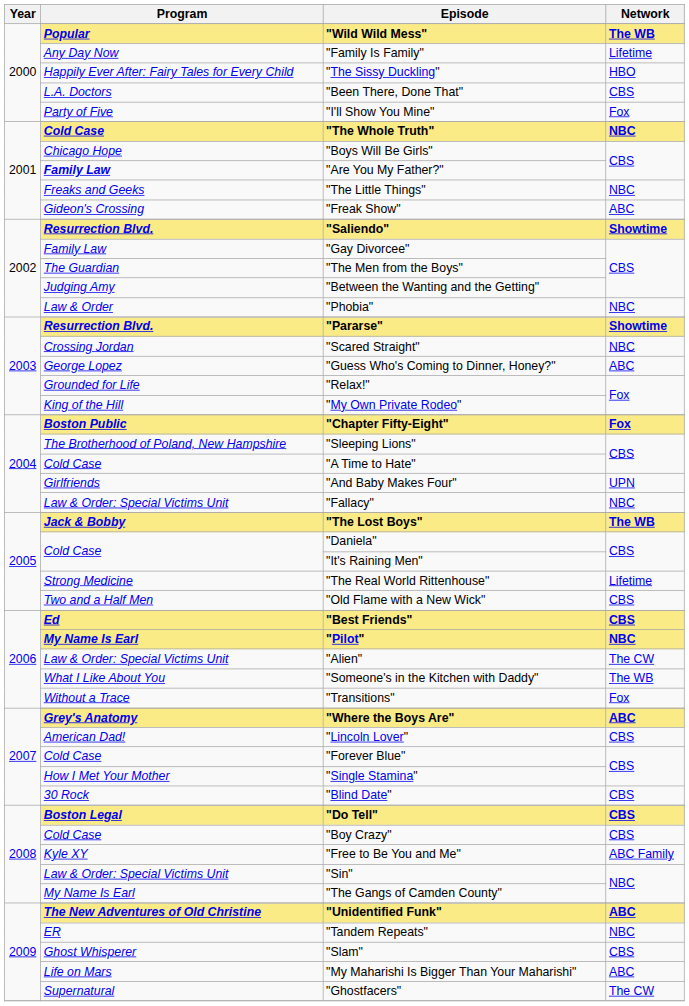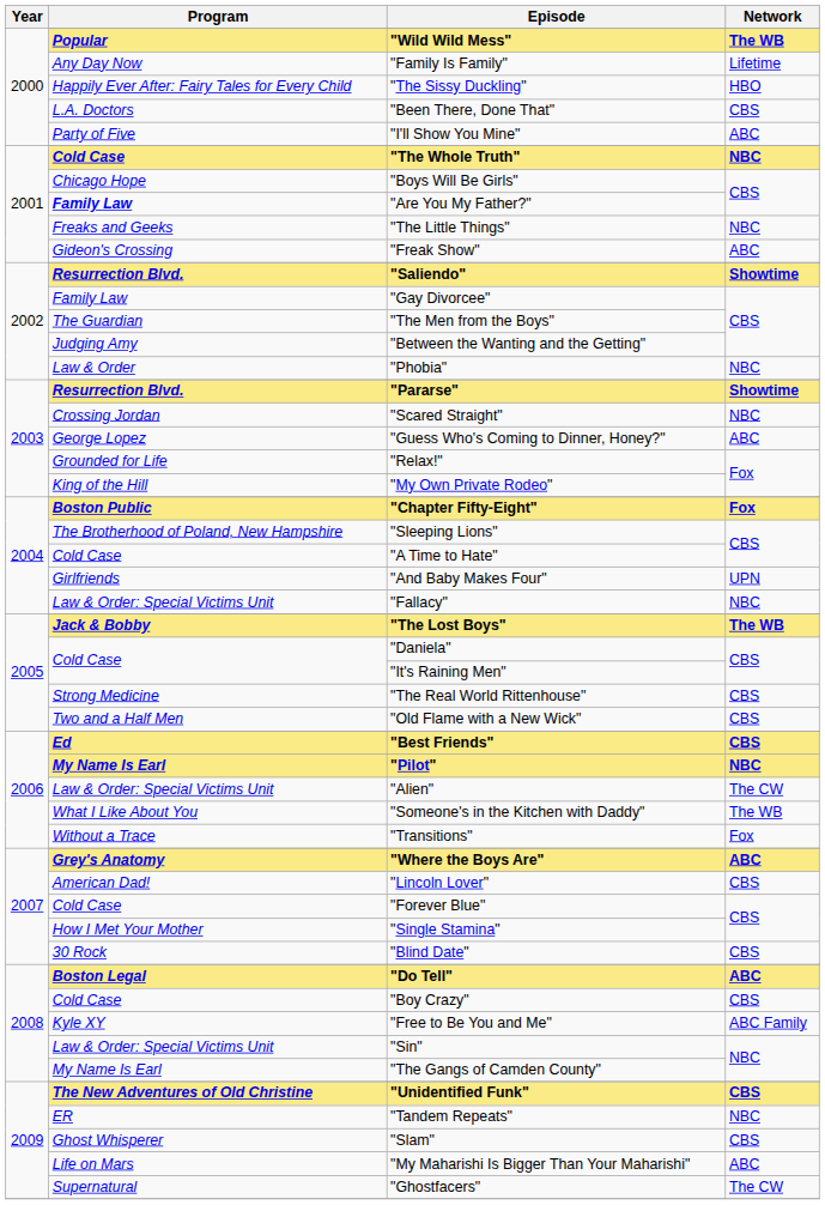 <table class="wikitable" style="width:100%">
 <tr bgcolor="#bebebe">
 <th width=>Year</th>
 <th width="">Program</th>
 <th width=>Episode</th>
 <th width="">Network</th>
 </tr>
 <tr>
 <td rowspan=6 style="text-align:center">2000</td>
 </tr>
 <tr style="background:#FAEB86">
 <td><strong><em><a href='#'>Popular</a></em></strong></td>
 <td><strong>"Wild Wild Mess"</strong></td>
 <td><strong><a href='#'>The WB</a></strong></td>
 </tr>
 <tr>
 <td><em><a href='#'>Any Day Now</a></em></td>
 <td>"Family Is Family"</td>
 <td><a href='#'>Lifetime</a></td>
 </tr>
 <tr>
 <td><em><a href='#'>Happily Ever After: Fairy Tales for Every Child</a></em></td>
 <td>"<a href='#'>The Sissy Duckling</a>"</td>
 <td><a href='#'>HBO</a></td>
 </tr>
 <tr>
 <td><em><a href='#'>L.A. Doctors</a></em></td>
 <td>"Been There, Done That"</td>
 <td><a href='#'>CBS</a></td>
 </tr>
 <tr>
 <td><em><a href='#'>Party of Five</a></em></td>
 <td>"I'll Show You Mine"</td>
-<td><a href='#'>Fox</a></td>
+<td><a href='#'>ABC</a></td>
 </tr>
 <tr>
 <td rowspan=6 style="text-align:center">2001</td>
 </tr>
 <tr style="background:#FAEB86">
 <td><strong><em><a href='#'>Cold Case</a></em></strong></td>
 <td><strong>"The Whole Truth"</strong></td>
 <td><strong><a href='#'>NBC</a></strong></td>
 </tr>
 <tr>
 <td><em><a href='#'>Chicago Hope</a></em></td>
 <td>"Boys Will Be Girls"</td>
 <td rowspan=2><a href='#'>CBS</a></td>
 </tr>
 <tr>
 <td><strong><em><a href='#'>Family Law</a></em></strong></td>
 <td>"Are You My Father?"</td>
 </tr>
 <tr>
 <td><em><a href='#'>Freaks and Geeks</a></em></td>
 <td>"The Little Things"</td>
 <td><a href='#'>NBC</a></td>
 </tr>
 <tr>
 <td><em><a href='#'>Gideon's Crossing</a></em></td>
 <td>"Freak Show"</td>
 <td><a href='#'>ABC</a></td>
 </tr>
 <tr>
 <td rowspan=6 style="text-align:center">2002</td>
 </tr>
 <tr style="background:#FAEB86">
 <td><strong><em><a href='#'>Resurrection Blvd.</a></em></strong></td>
 <td><strong>"Saliendo"</strong></td>
 <td><strong><a href='#'>Showtime</a></strong></td>
 </tr>
 <tr>
 <td><em><a href='#'>Family Law</a></em></td>
 <td>"Gay Divorcee"</td>
 <td rowspan=3><a href='#'>CBS</a></td>
 </tr>
 <tr>
 <td><em><a href='#'>The Guardian</a></em></td>
 <td>"The Men from the Boys"</td>
 </tr>
 <tr>
 <td><em><a href='#'>Judging Amy</a></em></td>
 <td>"Between the Wanting and the Getting"</td>
 </tr>
 <tr>
 <td><em><a href='#'>Law & Order</a></em></td>
 <td>"Phobia"</td>
 <td><a href='#'>NBC</a></td>
 </tr>
 <tr>
 <td rowspan=6 style="text-align:center"><a href='#'>2003</a></td>
 </tr>
 <tr style="background:#FAEB86">
 <td><strong><em><a href='#'>Resurrection Blvd.</a></em></strong></td>
 <td><strong>"Pararse"</strong></td>
 <td><strong><a href='#'>Showtime</a></strong></td>
 </tr>
 <tr>
 <td><em><a href='#'>Crossing Jordan</a></em></td>
 <td>"Scared Straight"</td>
 <td><a href='#'>NBC</a></td>
 </tr>
 <tr>
 <td><em><a href='#'>George Lopez</a></em></td>
 <td>"Guess Who's Coming to Dinner, Honey?"</td>
 <td><a href='#'>ABC</a></td>
 </tr>
 <tr>
 <td><em><a href='#'>Grounded for Life</a></em></td>
 <td>"Relax!"</td>
 <td rowspan=2><a href='#'>Fox</a></td>
 </tr>
 <tr>
 <td><em><a href='#'>King of the Hill</a></em></td>
 <td>"<a href='#'>My Own Private Rodeo</a>"</td>
 </tr>
 <tr>
 <td rowspan=6 style="text-align:center"><a href='#'>2004</a></td>
 </tr>
 <tr style="background:#FAEB86">
 <td><strong><em><a href='#'>Boston Public</a></em></strong></td>
 <td><strong>"Chapter Fifty-Eight"</strong></td>
 <td><strong><a href='#'>Fox</a></strong></td>
 </tr>
 <tr>
 <td><em><a href='#'>The Brotherhood of Poland, New Hampshire</a></em></td>
 <td>"Sleeping Lions"</td>
 <td rowspan=2><a href='#'>CBS</a></td>
 </tr>
 <tr>
 <td><em><a href='#'>Cold Case</a></em></td>
 <td>"A Time to Hate"</td>
 </tr>
 <tr>
 <td><em><a href='#'>Girlfriends</a></em></td>
 <td>"And Baby Makes Four"</td>
 <td><a href='#'>UPN</a></td>
 </tr>
 <tr>
 <td><em><a href='#'>Law & Order: Special Victims Unit</a></em></td>
 <td>"Fallacy"</td>
 <td><a href='#'>NBC</a></td>
 </tr>
 <tr>
 <td rowspan=6 style="text-align:center"><a href='#'>2005</a></td>
 </tr>
 <tr style="background:#FAEB86">
 <td><strong><em><a href='#'>Jack & Bobby</a></em></strong></td>
 <td><strong>"The Lost Boys"</strong></td>
 <td><strong><a href='#'>The WB</a></strong></td>
 </tr>
 <tr>
 <td rowspan=2><em><a href='#'>Cold Case</a></em></td>
 <td>"Daniela"</td>
 <td rowspan=2><a href='#'>CBS</a></td>
 </tr>
 <tr>
 <td>"It's Raining Men"</td>
 </tr>
 <tr>
 <td><em><a href='#'>Strong Medicine</a></em></td>
 <td>"The Real World Rittenhouse"</td>
-<td><a href='#'>Lifetime</a></td>
+<td><a href='#'>CBS</a></td>
 </tr>
 <tr>
 <td><em><a href='#'>Two and a Half Men</a></em></td>
 <td>"Old Flame with a New Wick"</td>
 <td><a href='#'>CBS</a></td>
 </tr>
 <tr>
 <td rowspan=6 style="text-align:center"><a href='#'>2006</a></td>
 </tr>
 <tr style="background:#FAEB86">
 <td><strong><em><a href='#'>Ed</a></em></strong></td>
 <td><strong>"Best Friends"</strong></td>
 <td><strong><a href='#'>CBS</a></strong></td>
 </tr>
 <tr style="background:#FAEB86">
 <td><strong><em><a href='#'>My Name Is Earl</a></em></strong></td>
 <td><strong>"<a href='#'>Pilot</a>"</strong></td>
 <td><strong><a href='#'>NBC</a></strong></td>
 </tr>
 <tr>
 <td><em><a href='#'>Law & Order: Special Victims Unit</a></em></td>
 <td>"Alien"</td>
 <td><a href='#'>The CW</a></td>
 </tr>
 <tr>
 <td><em><a href='#'>What I Like About You</a></em></td>
 <td>"Someone's in the Kitchen with Daddy"</td>
 <td><a href='#'>The WB</a></td>
 </tr>
 <tr>
 <td><em><a href='#'>Without a Trace</a></em></td>
 <td>"Transitions"</td>
 <td><a href='#'>Fox</a></td>
 </tr>
 <tr>
 <td rowspan=6 style="text-align:center"><a href='#'>2007</a></td>
 </tr>
 <tr style="background:#FAEB86">
 <td><strong><em><a href='#'>Grey's Anatomy</a></em></strong></td>
 <td><strong>"Where the Boys Are"</strong></td>
 <td><strong><a href='#'>ABC</a></strong></td>
 </tr>
 <tr>
 <td><em><a href='#'>American Dad!</a></em></td>
 <td>"<a href='#'>Lincoln Lover</a>"</td>
 <td><a href='#'>CBS</a></td>
 </tr>
 <tr>
 <td><em><a href='#'>Cold Case</a></em></td>
 <td>"Forever Blue"</td>
 <td rowspan=2><a href='#'>CBS</a></td>
 </tr>
 <tr>
 <td><em><a href='#'>How I Met Your Mother</a></em></td>
 <td>"<a href='#'>Single Stamina</a>"</td>
 </tr>
 <tr>
 <td><em><a href='#'>30 Rock</a></em></td>
 <td>"<a href='#'>Blind Date</a>"</td>
 <td><a href='#'>CBS</a></td>
 </tr>
 <tr>
 <td rowspan=6 style="text-align:center"><a href='#'>2008</a></td>
 </tr>
 <tr style="background:#FAEB86">
 <td><strong><em><a href='#'>Boston Legal</a></em></strong></td>
 <td><strong>"Do Tell"</strong></td>
-<td><strong><a href='#'>CBS</a></strong></td>
+<td><strong><a href='#'>ABC</a></strong></td>
 </tr>
 <tr>
 <td><em><a href='#'>Cold Case</a></em></td>
 <td>"Boy Crazy"</td>
 <td><a href='#'>CBS</a></td>
 </tr>
 <tr>
 <td><em><a href='#'>Kyle XY</a></em></td>
 <td>"Free to Be You and Me"</td>
 <td><a href='#'>ABC Family</a></td>
 </tr>
 <tr>
 <td><em><a href='#'>Law & Order: Special Victims Unit</a></em></td>
 <td>"Sin"</td>
 <td rowspan=2><a href='#'>NBC</a></td>
 </tr>
 <tr>
 <td><em><a href='#'>My Name Is Earl</a></em></td>
 <td>"The Gangs of Camden County"</td>
 </tr>
 <tr>
 <td rowspan=6 style="text-align:center"><a href='#'>2009</a></td>
 </tr>
 <tr style="background:#FAEB86">
 <td><strong><em><a href='#'>The New Adventures of Old Christine</a></em></strong></td>
 <td><strong>"Unidentified Funk"</strong></td>
-<td><strong><a href='#'>ABC</a></strong></td>
+<td><strong><a href='#'>CBS</a></strong></td>
 </tr>
 <tr>
 <td><em><a href='#'>ER</a></em></td>
 <td>"Tandem Repeats"</td>
 <td><a href='#'>NBC</a></td>
 </tr>
 <tr>
 <td><em><a href='#'>Ghost Whisperer</a></em></td>
 <td>"Slam"</td>
 <td><a href='#'>CBS</a></td>
 </tr>
 <tr>
 <td><em><a href='#'>Life on Mars</a></em></td>
 <td>"My Maharishi Is Bigger Than Your Maharishi"</td>
 <td><a href='#'>ABC</a></td>
 </tr>
 <tr>
 <td><em><a href='#'>Supernatural</a></em></td>
 <td>"Ghostfacers"</td>
 <td><a href='#'>The CW</a></td>
 </tr>
 <tr>
 </tr>
 </table>
